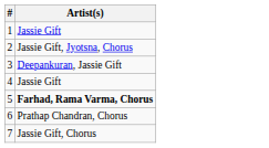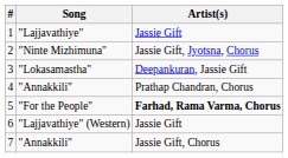 <table class="wikitable tracklist" style="font-size:95%;">
 <tr>
 <th>#</th>
+<th>Song</th>
 <th>Artist(s)</th>
 </tr>
 <tr>
 <td>1</td>
+<td>"Lajjavathiye"</td>
 <td><a href='#'>Jassie Gift</a></td>
 </tr>
 <tr>
 <td>2</td>
+<td>"Ninte Mizhimuna"</td>
 <td>Jassie Gift, <a href='#'>Jyotsna</a>, <a href='#'>Chorus</a></td>
 </tr>
 <tr>
 <td>3</td>
+<td>"Lokasamastha"</td>
 <td><a href='#'>Deepankuran</a>, Jassie Gift</td>
 </tr>
 <tr>
 <td>4</td>
-<td>Jassie Gift</td>
+<td>"Annakkili"</td>
+<td>Prathap Chandran, Chorus</td>
 </tr>
 <tr>
 <td>5</td>
+<td>"For the People"</td>
 <td><strong>Farhad, Rama Varma, Chorus</strong></td>
 </tr>
 <tr>
 <td>6</td>
-<td>Prathap Chandran, Chorus</td>
+<td>"Lajjavathiye" (Western)</td>
+<td>Jassie Gift</td>
 </tr>
 <tr>
 <td>7</td>
+<td>"Annakkili"</td>
 <td>Jassie Gift, Chorus</td>
 </tr>
 </table>
